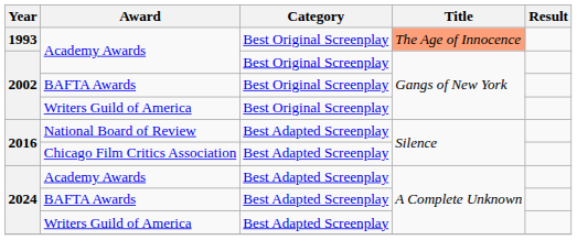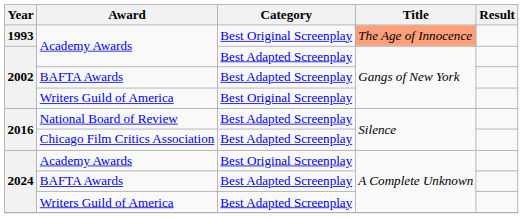 <table class="wikitable plainrowheaders">
 <tr>
 <th scope="col">Year</th>
 <th scope="col">Award</th>
 <th scope="col">Category</th>
 <th scope="col">Title</th>
 <th scope="col">Result</th>
 </tr>
 <tr>
 <th scope="row">1993</th>
 <td rowspan=2><a href='#'>Academy Awards</a></td>
 <td><a href='#'>Best Original Screenplay</a></td>
 <td style="background: lightsalmon;"><em>The Age of Innocence</em></td>
 <td></td>
 </tr>
 <tr>
 <th scope="row" rowspan=3>2002</th>
-<td><a href='#'>Best Original Screenplay</a></td>
+<td><a href='#'>Best Adapted Screenplay</a></td>
 <td rowspan=3><em>Gangs of New York</em></td>
 <td></td>
 </tr>
 <tr>
 <td><a href='#'>BAFTA Awards</a></td>
-<td><a href='#'>Best Original Screenplay</a></td>
+<td><a href='#'>Best Adapted Screenplay</a></td>
 <td></td>
 </tr>
 <tr>
 <td><a href='#'>Writers Guild of America</a></td>
 <td><a href='#'>Best Original Screenplay</a></td>
 <td></td>
 </tr>
 <tr>
 <th scope="row" rowspan=2>2016</th>
 <td><a href='#'>National Board of Review</a></td>
 <td><a href='#'>Best Adapted Screenplay</a></td>
 <td rowspan=2><em>Silence</em></td>
 <td></td>
 </tr>
 <tr>
 <td><a href='#'>Chicago Film Critics Association</a></td>
 <td><a href='#'>Best Adapted Screenplay</a></td>
 <td></td>
 </tr>
 <tr>
 <th scope="row" rowspan=3>2024</th>
 <td><a href='#'>Academy Awards</a></td>
-<td><a href='#'>Best Adapted Screenplay</a></td>
+<td><a href='#'>Best Original Screenplay</a></td>
 <td rowspan=3><em>A Complete Unknown</em></td>
 <td></td>
 </tr>
 <tr>
 <td><a href='#'>BAFTA Awards</a></td>
 <td><a href='#'>Best Adapted Screenplay</a></td>
 <td></td>
 </tr>
 <tr>
 <td><a href='#'>Writers Guild of America</a></td>
 <td><a href='#'>Best Adapted Screenplay</a></td>
 <td></td>
 </tr>
 <tr>
 </tr>
 </table>
